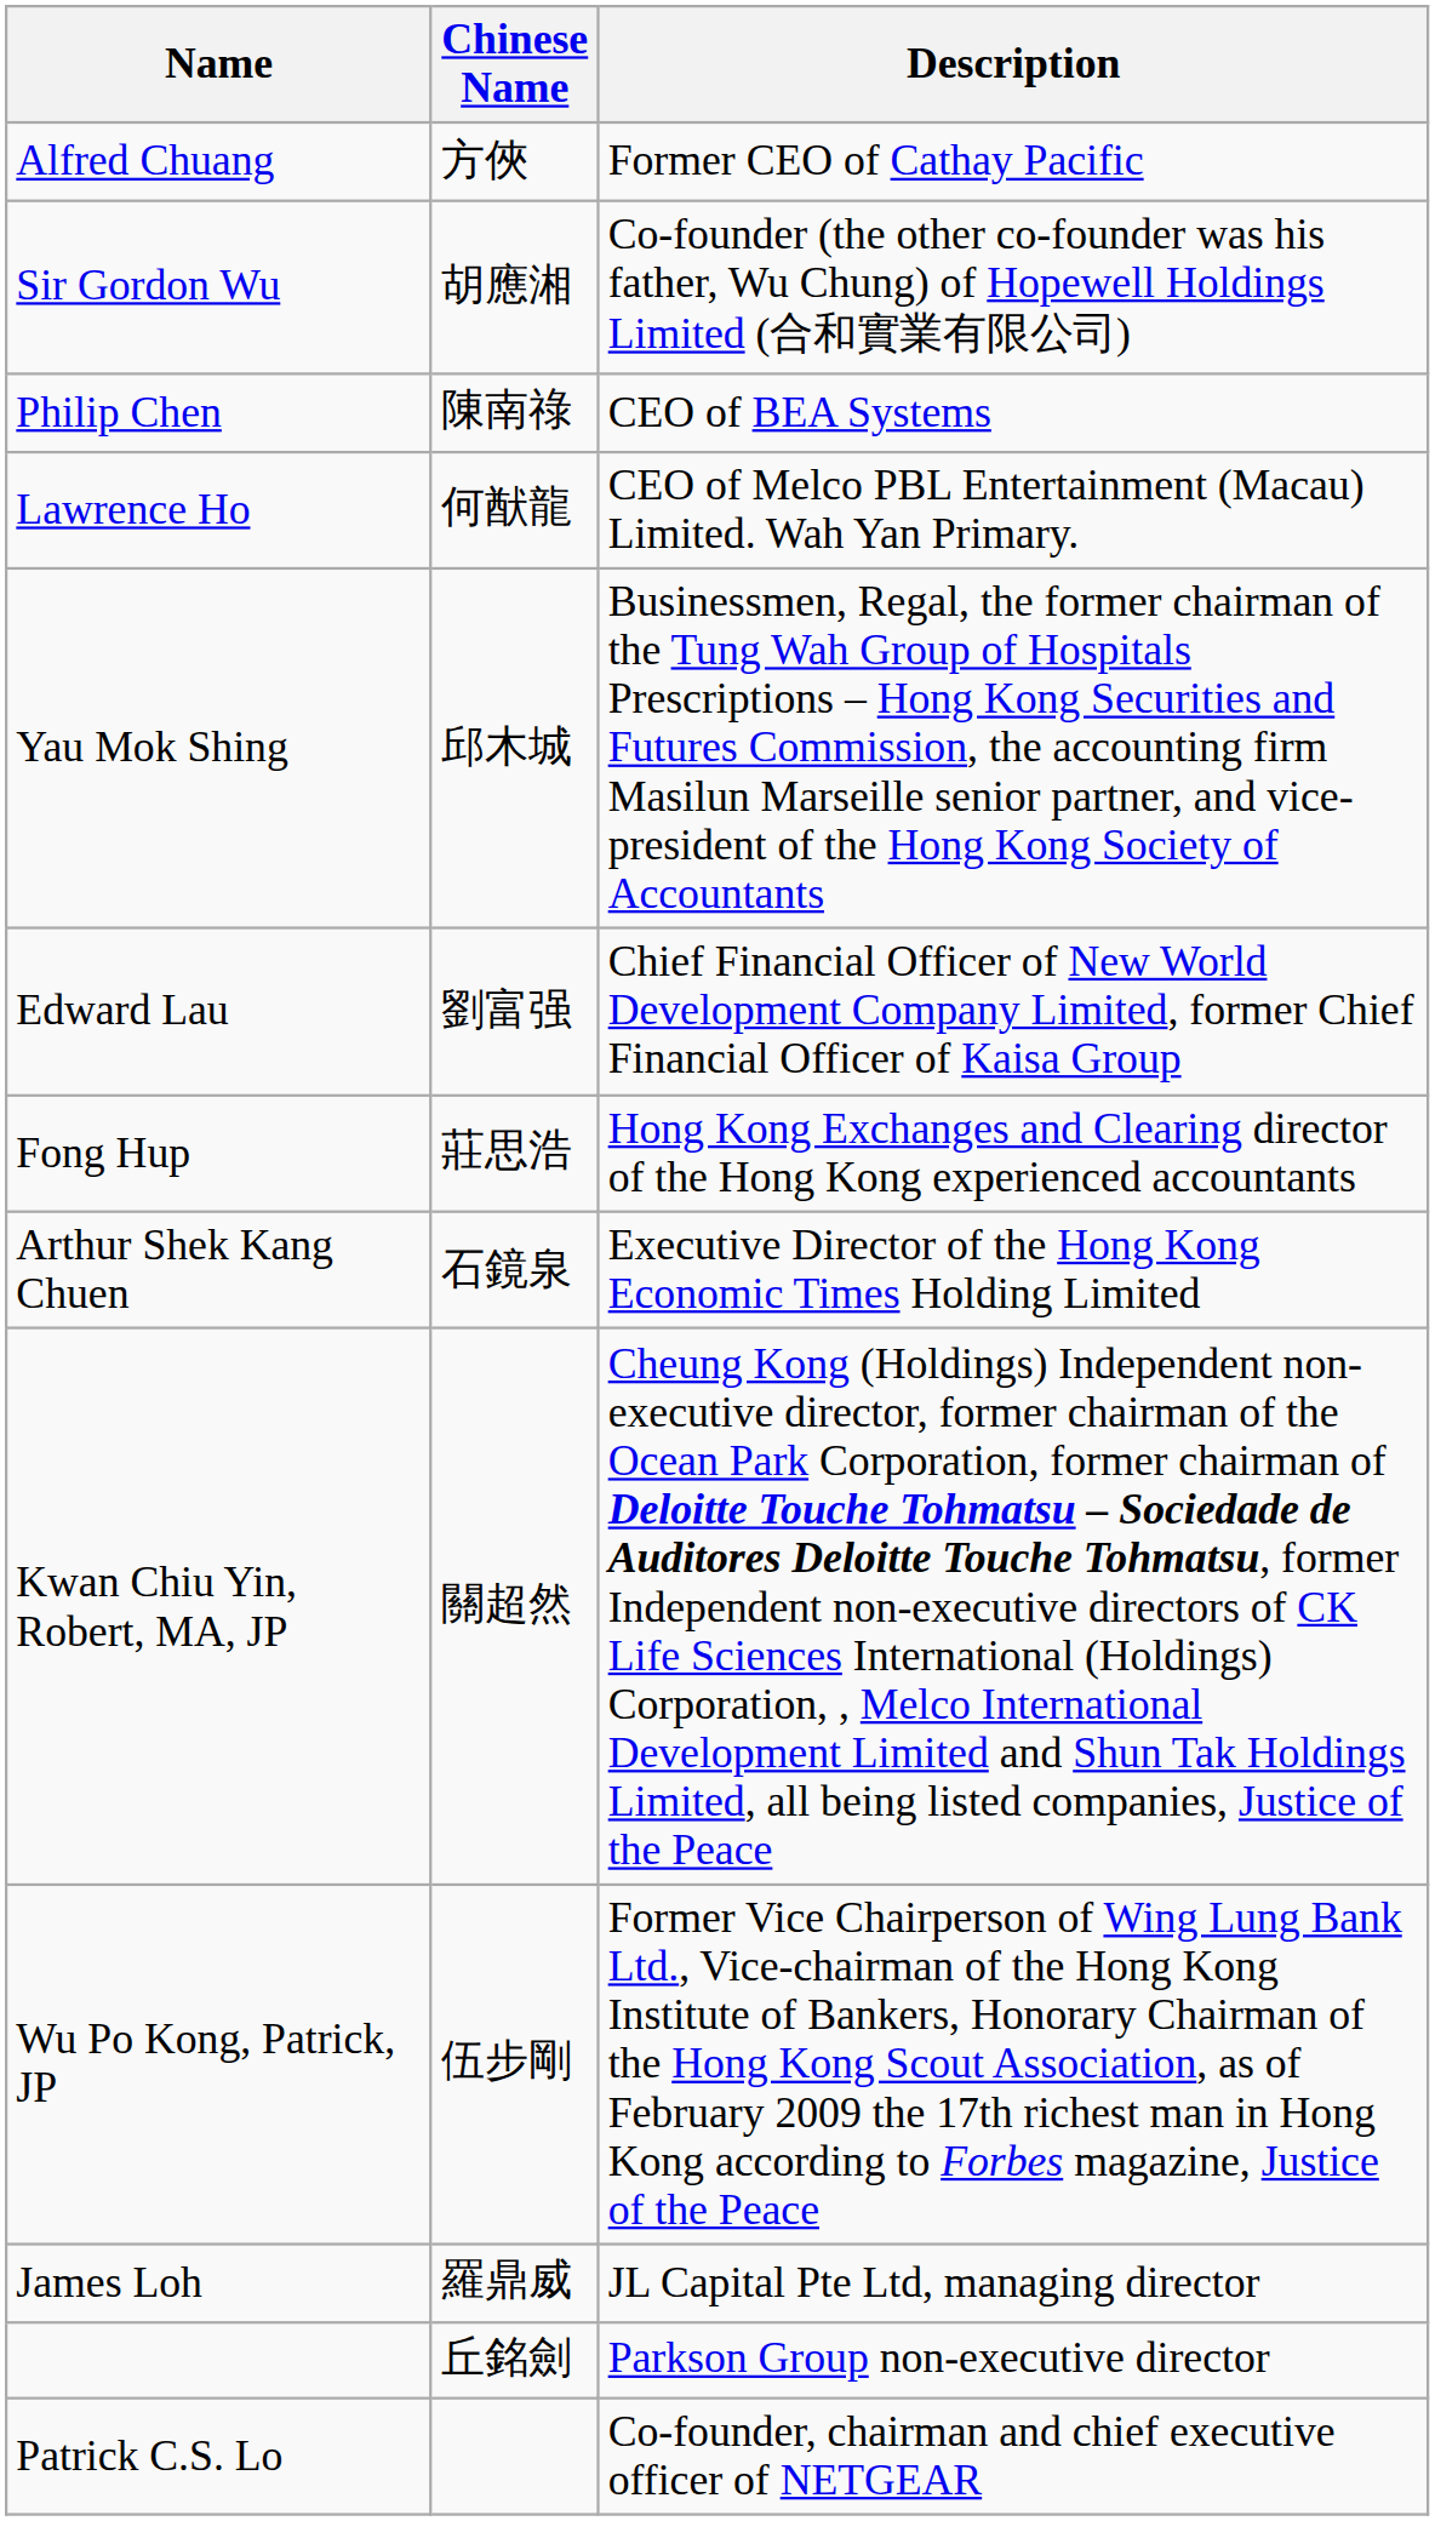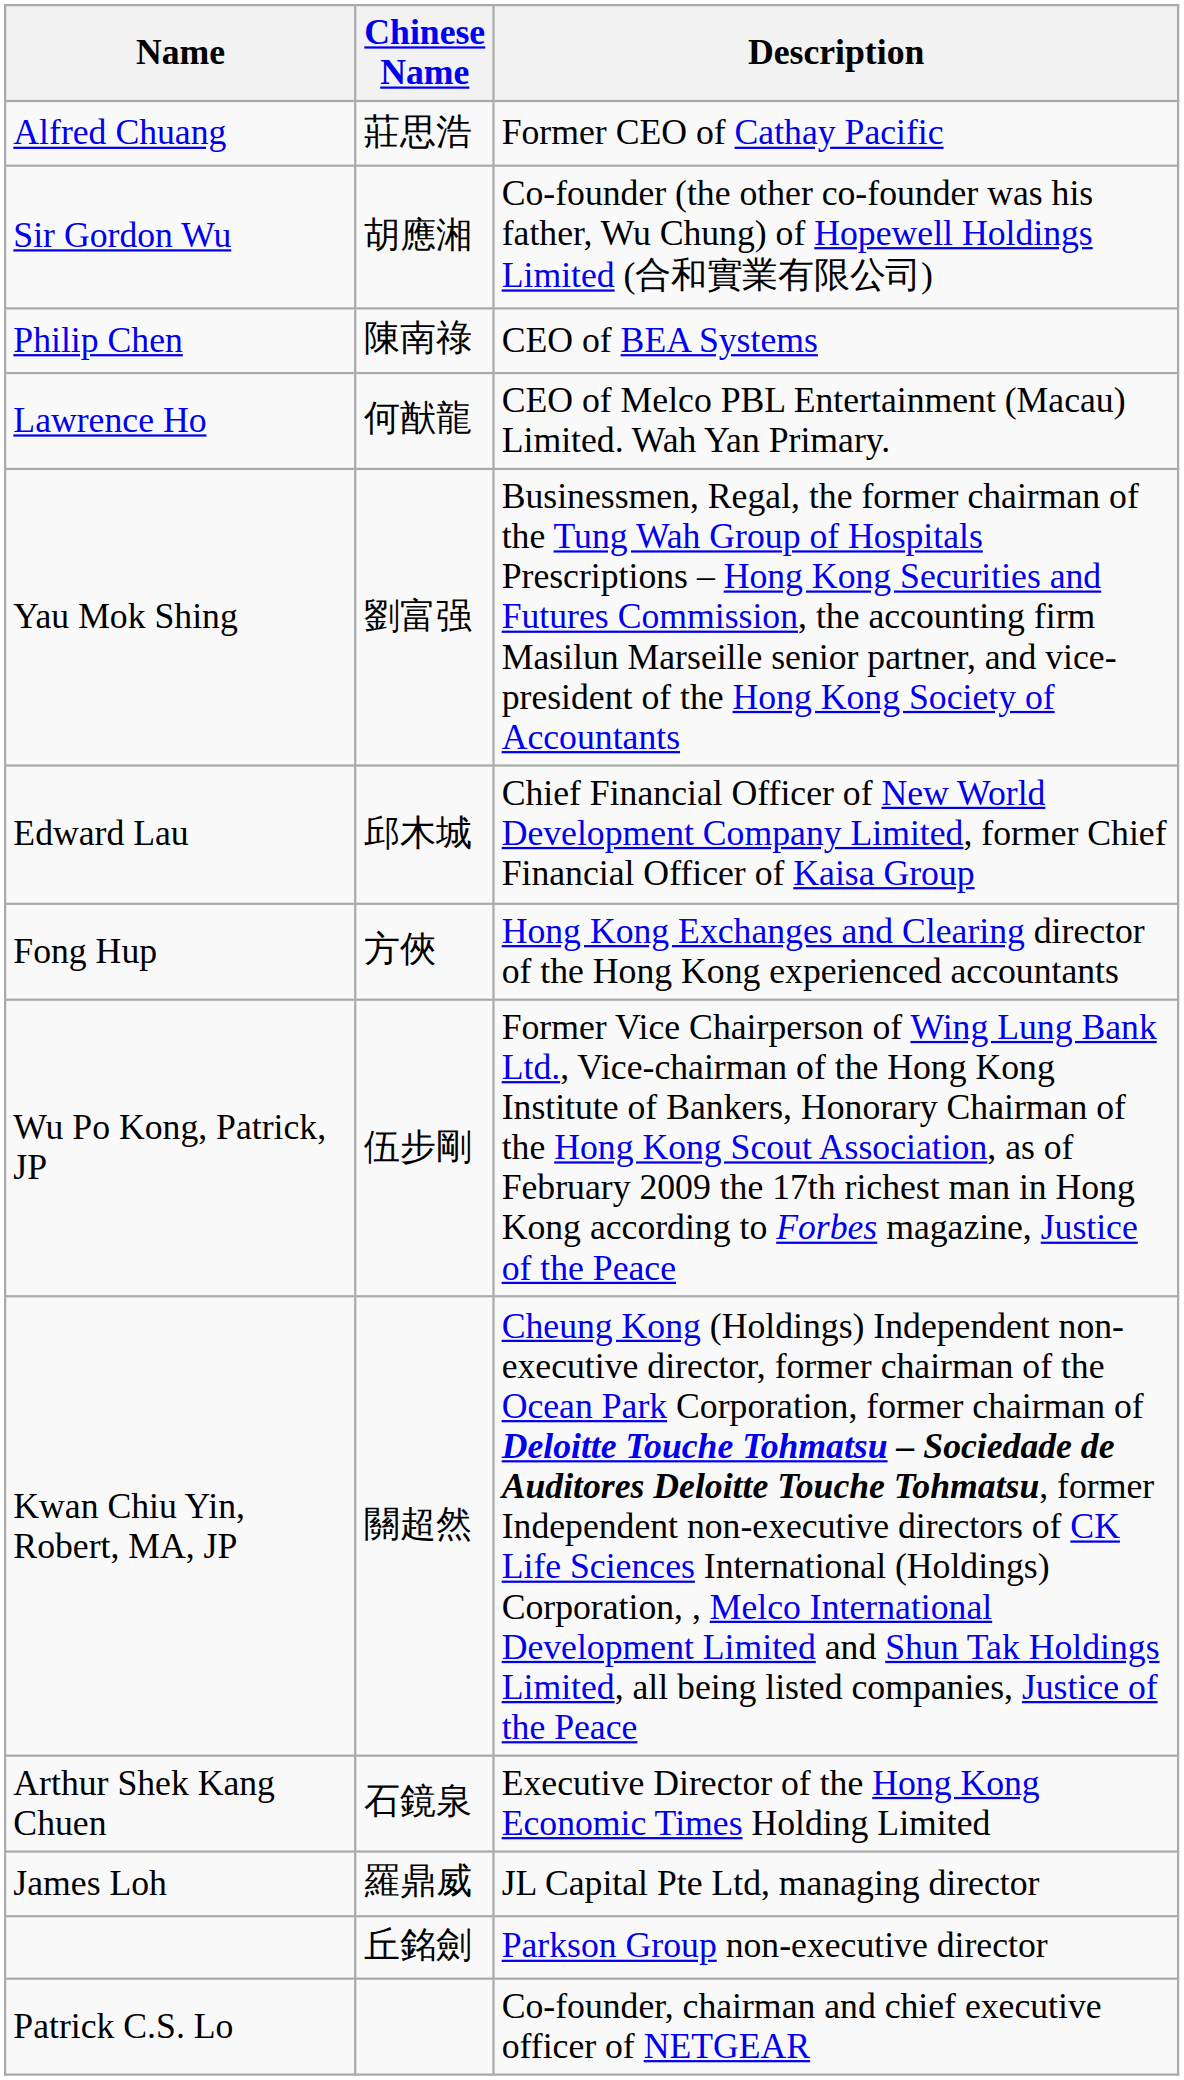 <table class="wikitable">
 <tr>
 <th scope="col" style="width: 150px;">Name</th>
 <th scope="col" style="width: 50px;"><a href='#'>Chinese Name</a></th>
 <th scope="col" style="width: 300px;">Description</th>
 </tr>
 <tr>
 <td><a href='#'>Alfred Chuang</a></td>
-<td>方俠</td>
+<td>莊思浩</td>
 <td>Former CEO of <a href='#'>Cathay Pacific</a></td>
 </tr>
 <tr>
 <td><a href='#'>Sir Gordon Wu</a></td>
 <td>胡應湘</td>
 <td>Co-founder (the other co-founder was his father, Wu Chung) of <a href='#'>Hopewell Holdings Limited</a> (合和實業有限公司)</td>
 </tr>
 <tr>
 <td><a href='#'>Philip Chen</a></td>
 <td>陳南祿</td>
 <td>CEO of <a href='#'>BEA Systems</a></td>
 </tr>
 <tr>
 <td><a href='#'>Lawrence Ho</a></td>
 <td>何猷龍</td>
 <td>CEO of Melco PBL Entertainment (Macau) Limited. Wah Yan Primary.</td>
 </tr>
 <tr>
 <td>Yau Mok Shing</td>
-<td>邱木城</td>
+<td>劉富强</td>
 <td>Businessmen, Regal, the former chairman of the <a href='#'>Tung Wah Group of Hospitals</a> Prescriptions – <a href='#'>Hong Kong Securities and Futures Commission</a>, the accounting firm Masilun Marseille senior partner, and vice-president of the <a href='#'>Hong Kong Society of Accountants</a></td>
 </tr>
 <tr>
 <td>Edward Lau</td>
-<td>劉富强</td>
+<td>邱木城</td>
 <td>Chief Financial Officer of <a href='#'>New World Development Company Limited</a>, former Chief Financial Officer of <a href='#'>Kaisa Group</a></td>
 </tr>
 <tr>
 <td>Fong Hup</td>
-<td>莊思浩</td>
+<td>方俠</td>
 <td><a href='#'>Hong Kong Exchanges and Clearing</a> director of the Hong Kong experienced accountants</td>
 </tr>
 <tr>
-<td>Arthur Shek Kang Chuen</td>
-<td>石鏡泉</td>
-<td>Executive Director of the <a href='#'>Hong Kong Economic Times</a> Holding Limited</td>
+<td>Wu Po Kong, Patrick, JP</td>
+<td>伍步剛</td>
+<td>Former Vice Chairperson of <a href='#'>Wing Lung Bank Ltd.</a>, Vice-chairman of the Hong Kong Institute of Bankers, Honorary Chairman of the <a href='#'>Hong Kong Scout Association</a>, as of February 2009 the 17th richest man in Hong Kong according to <em><a href='#'>Forbes</a></em> magazine, <a href='#'>Justice of the Peace</a></td>
 </tr>
 <tr>
 <td>Kwan Chiu Yin, Robert, MA, JP</td>
 <td>關超然</td>
 <td><a href='#'>Cheung Kong</a> (Holdings) Independent non-executive director, former chairman of the <a href='#'>Ocean Park</a> Corporation, former chairman of <strong><em><a href='#'>Deloitte Touche Tohmatsu</a> – Sociedade de Auditores Deloitte Touche Tohmatsu</em></strong>, former Independent non-executive directors of <a href='#'>CK Life Sciences</a> International (Holdings) Corporation, , <a href='#'>Melco International Development Limited</a> and <a href='#'>Shun Tak Holdings Limited</a>, all being listed companies, <a href='#'>Justice of the Peace</a></td>
 </tr>
 <tr>
-<td>Wu Po Kong, Patrick, JP</td>
-<td>伍步剛</td>
-<td>Former Vice Chairperson of <a href='#'>Wing Lung Bank Ltd.</a>, Vice-chairman of the Hong Kong Institute of Bankers, Honorary Chairman of the <a href='#'>Hong Kong Scout Association</a>, as of February 2009 the 17th richest man in Hong Kong according to <em><a href='#'>Forbes</a></em> magazine, <a href='#'>Justice of the Peace</a></td>
+<td>Arthur Shek Kang Chuen</td>
+<td>石鏡泉</td>
+<td>Executive Director of the <a href='#'>Hong Kong Economic Times</a> Holding Limited</td>
 </tr>
 <tr>
 <td>James Loh</td>
 <td>羅鼎威</td>
 <td>JL Capital Pte Ltd, managing director</td>
 </tr>
 <tr>
 <td></td>
 <td>丘銘劍</td>
 <td><a href='#'>Parkson Group</a> non-executive director</td>
 </tr>
 <tr>
 <td>Patrick C.S. Lo</td>
 <td></td>
 <td>Co-founder, chairman and chief executive officer of <a href='#'>NETGEAR</a></td>
 </tr>
 </table>
